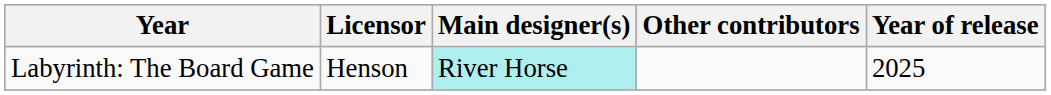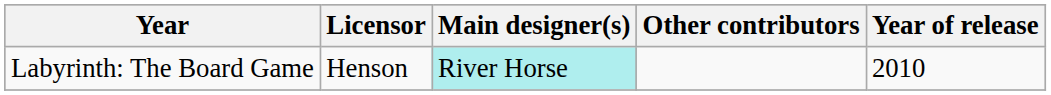 <table class="wikitable">
 <tr>
 <th>Year</th>
 <th>Licensor</th>
 <th>Main designer(s)</th>
 <th>Other contributors</th>
 <th>Year of release</th>
 </tr>
 <tr>
 <td>Labyrinth: The Board Game</td>
 <td>Henson</td>
 <td style="background: paleturquoise;">River Horse</td>
 <td></td>
-<td>2025</td>
+<td>2010</td>
 </tr>
 </table>
